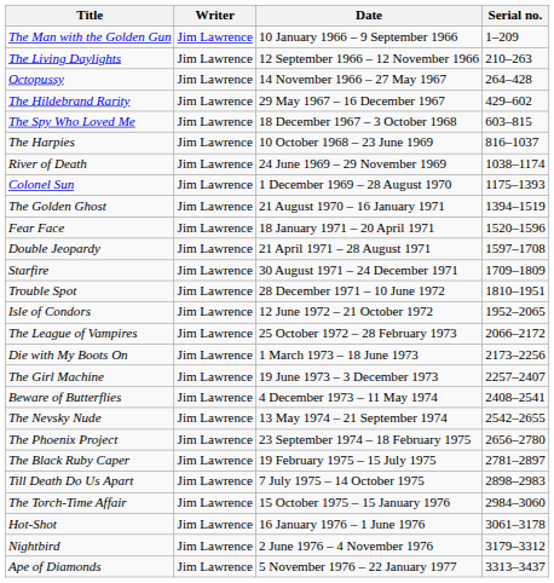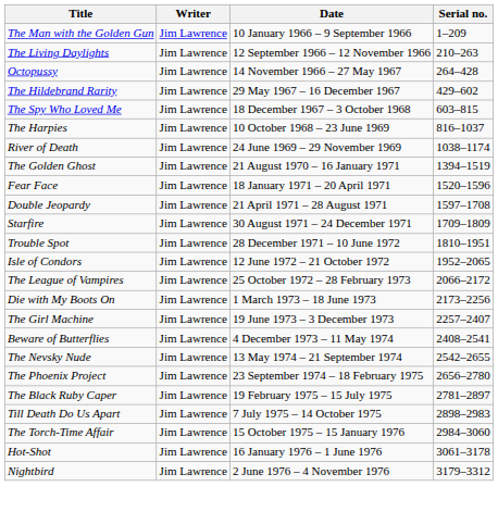 <table class="wikitable">
 <tr>
 <th>Title</th>
 <th>Writer</th>
 <th>Date</th>
 <th>Serial no.</th>
 </tr>
 <tr>
 <td><em><a href='#'>The Man with the Golden Gun</a></em></td>
 <td><a href='#'>Jim Lawrence</a></td>
 <td>10 January 1966 – 9 September 1966</td>
 <td>1–209</td>
 </tr>
 <tr>
 <td><em><a href='#'>The Living Daylights</a></em></td>
 <td>Jim Lawrence</td>
 <td>12 September 1966 – 12 November 1966</td>
 <td>210–263</td>
 </tr>
 <tr>
 <td><em><a href='#'>Octopussy</a></em></td>
 <td>Jim Lawrence</td>
 <td>14 November 1966 – 27 May 1967</td>
 <td>264–428</td>
 </tr>
 <tr>
 <td><em><a href='#'>The Hildebrand Rarity</a></em></td>
 <td>Jim Lawrence</td>
 <td>29 May 1967 – 16 December 1967</td>
 <td>429–602</td>
 </tr>
 <tr>
 <td><em><a href='#'>The Spy Who Loved Me</a></em></td>
 <td>Jim Lawrence</td>
 <td>18 December 1967 – 3 October 1968</td>
 <td>603–815</td>
 </tr>
 <tr>
 <td><em>The Harpies</em></td>
 <td>Jim Lawrence</td>
 <td>10 October 1968 – 23 June 1969</td>
 <td>816–1037</td>
 </tr>
 <tr>
 <td><em>River of Death</em></td>
 <td>Jim Lawrence</td>
 <td>24 June 1969 – 29 November 1969</td>
 <td>1038–1174</td>
-</tr>
-<tr>
-<td><em><a href='#'>Colonel Sun</a></em></td>
-<td>Jim Lawrence</td>
-<td>1 December 1969 – 28 August 1970</td>
-<td>1175–1393</td>
 </tr>
 <tr>
 <td><em>The Golden Ghost</em></td>
 <td>Jim Lawrence</td>
 <td>21 August 1970 – 16 January 1971</td>
 <td>1394–1519</td>
 </tr>
 <tr>
 <td><em>Fear Face</em></td>
 <td>Jim Lawrence</td>
 <td>18 January 1971 – 20 April 1971</td>
 <td>1520–1596</td>
 </tr>
 <tr>
 <td><em>Double Jeopardy</em></td>
 <td>Jim Lawrence</td>
 <td>21 April 1971 – 28 August 1971</td>
 <td>1597–1708</td>
 </tr>
 <tr>
 <td><em>Starfire</em></td>
 <td>Jim Lawrence</td>
 <td>30 August 1971 – 24 December 1971</td>
 <td>1709–1809</td>
 </tr>
 <tr>
 <td><em>Trouble Spot</em></td>
 <td>Jim Lawrence</td>
 <td>28 December 1971 – 10 June 1972</td>
 <td>1810–1951</td>
 </tr>
 <tr>
 <td><em>Isle of Condors</em></td>
 <td>Jim Lawrence</td>
 <td>12 June 1972 – 21 October 1972</td>
 <td>1952–2065</td>
 </tr>
 <tr>
 <td><em>The League of Vampires</em></td>
 <td>Jim Lawrence</td>
 <td>25 October 1972 – 28 February 1973</td>
 <td>2066–2172</td>
 </tr>
 <tr>
 <td><em>Die with My Boots On</em></td>
 <td>Jim Lawrence</td>
 <td>1 March 1973 – 18 June 1973</td>
 <td>2173–2256</td>
 </tr>
 <tr>
 <td><em>The Girl Machine</em></td>
 <td>Jim Lawrence</td>
 <td>19 June 1973 – 3 December 1973</td>
 <td>2257–2407</td>
 </tr>
 <tr>
 <td><em>Beware of Butterflies</em></td>
 <td>Jim Lawrence</td>
 <td>4 December 1973 – 11 May 1974</td>
 <td>2408–2541</td>
 </tr>
 <tr>
 <td><em>The Nevsky Nude</em></td>
 <td>Jim Lawrence</td>
 <td>13 May 1974 – 21 September 1974</td>
 <td>2542–2655</td>
 </tr>
 <tr>
 <td><em>The Phoenix Project</em></td>
 <td>Jim Lawrence</td>
 <td>23 September 1974 – 18 February 1975</td>
 <td>2656–2780</td>
 </tr>
 <tr>
 <td><em>The Black Ruby Caper</em></td>
 <td>Jim Lawrence</td>
 <td>19 February 1975 – 15 July 1975</td>
 <td>2781–2897</td>
 </tr>
 <tr>
 <td><em>Till Death Do Us Apart</em></td>
 <td>Jim Lawrence</td>
 <td>7 July 1975 – 14 October 1975</td>
 <td>2898–2983</td>
 </tr>
 <tr>
 <td><em>The Torch-Time Affair</em></td>
 <td>Jim Lawrence</td>
 <td>15 October 1975 – 15 January 1976</td>
 <td>2984–3060</td>
 </tr>
 <tr>
 <td><em>Hot-Shot</em></td>
 <td>Jim Lawrence</td>
 <td>16 January 1976 – 1 June 1976</td>
 <td>3061–3178</td>
 </tr>
 <tr>
 <td><em>Nightbird</em></td>
 <td>Jim Lawrence</td>
 <td>2 June 1976 – 4 November 1976</td>
 <td>3179–3312</td>
 </tr>
-<tr>
-<td><em>Ape of Diamonds</em></td>
-<td>Jim Lawrence</td>
-<td>5 November 1976 – 22 January 1977</td>
-<td>3313–3437</td>
-</tr>
 </table>
